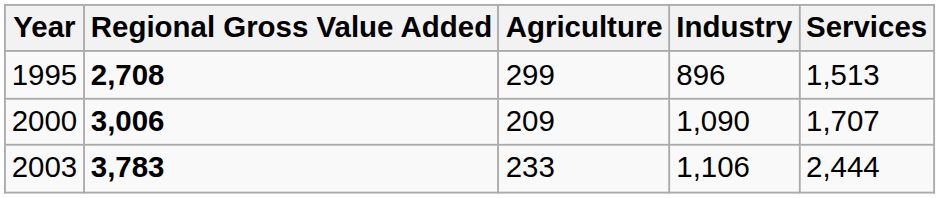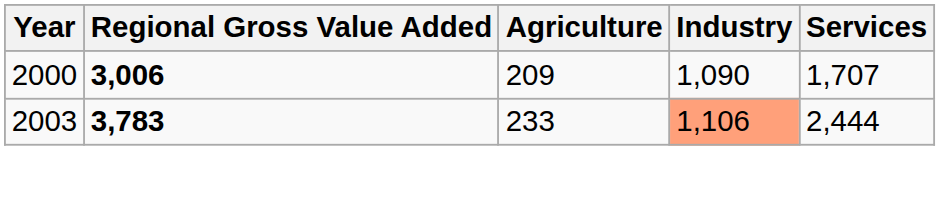 <table class="wikitable">
 <tr>
 <th>Year</th>
 <th>Regional Gross Value Added</th>
 <th>Agriculture</th>
 <th>Industry</th>
 <th>Services</th>
-</tr>
-<tr>
-<td>1995</td>
-<td><strong>2,708</strong></td>
-<td>299</td>
-<td>896</td>
-<td>1,513</td>
 </tr>
 <tr>
 <td>2000</td>
 <td><strong>3,006</strong></td>
 <td>209</td>
 <td>1,090</td>
 <td>1,707</td>
 </tr>
 <tr>
 <td>2003</td>
 <td><strong>3,783</strong></td>
 <td>233</td>
-<td>1,106</td>
+<td style="background: lightsalmon;">1,106</td>
 <td>2,444</td>
 </tr>
 </table>
